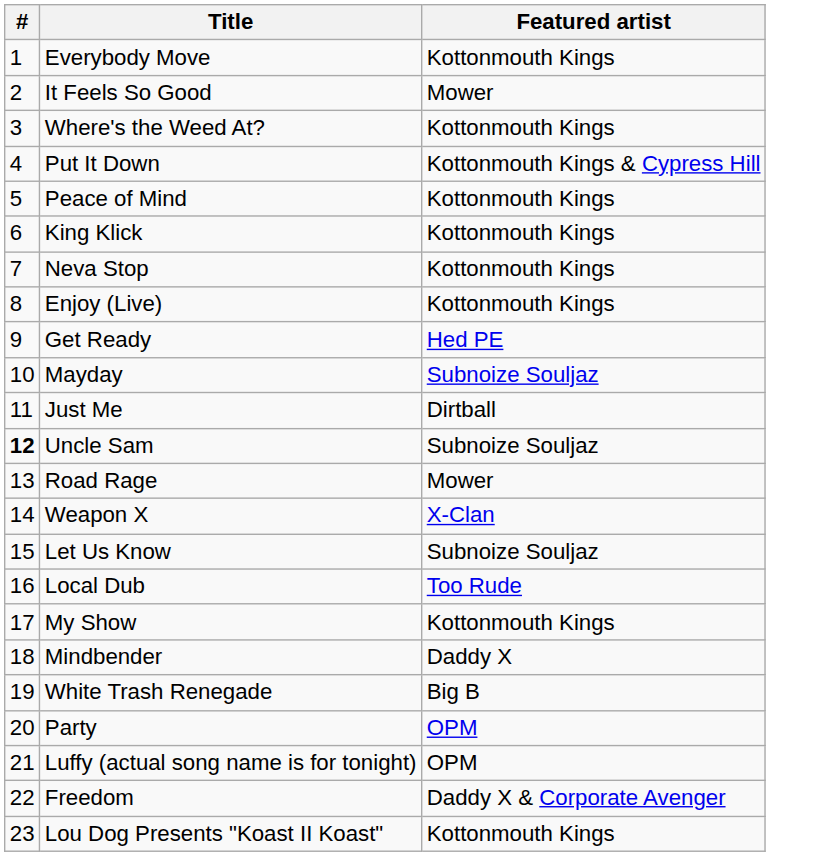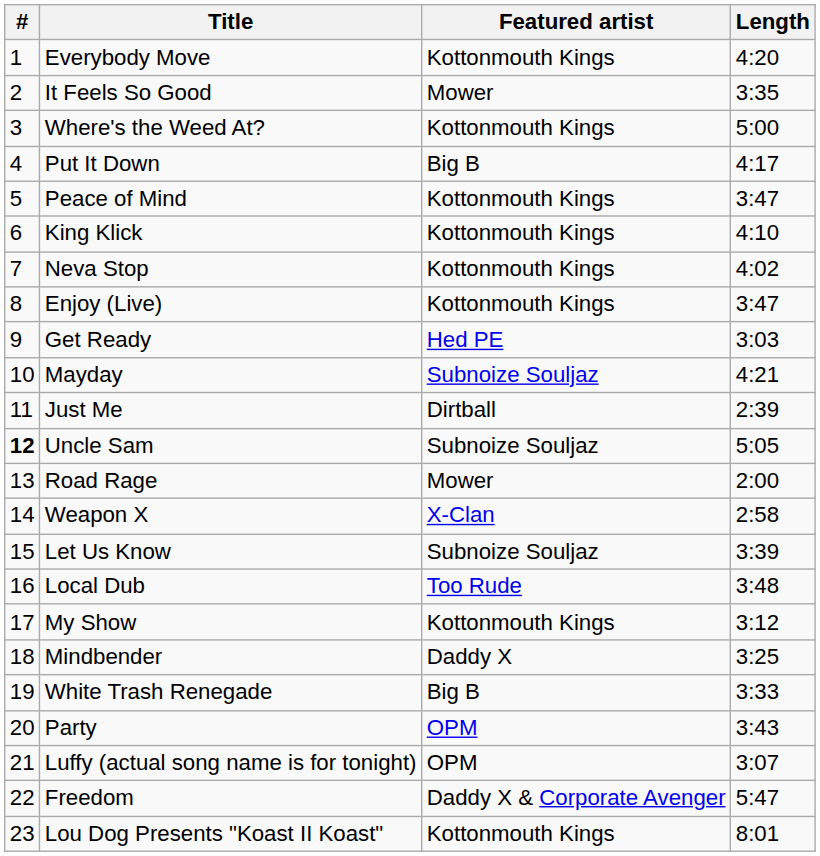 <table class="wikitable">
 <tr>
 <th>#</th>
 <th>Title</th>
 <th>Featured artist</th>
+<th>Length</th>
 </tr>
 <tr>
 <td>1</td>
 <td>Everybody Move</td>
 <td>Kottonmouth Kings</td>
+<td>4:20</td>
 </tr>
 <tr>
 <td>2</td>
 <td>It Feels So Good</td>
 <td>Mower</td>
+<td>3:35</td>
 </tr>
 <tr>
 <td>3</td>
 <td>Where's the Weed At?</td>
 <td>Kottonmouth Kings</td>
+<td>5:00</td>
 </tr>
 <tr>
 <td>4</td>
 <td>Put It Down</td>
-<td>Kottonmouth Kings & <a href='#'>Cypress Hill</a></td>
+<td>Big B</td>
+<td>4:17</td>
 </tr>
 <tr>
 <td>5</td>
 <td>Peace of Mind</td>
 <td>Kottonmouth Kings</td>
+<td>3:47</td>
 </tr>
 <tr>
 <td>6</td>
 <td>King Klick</td>
 <td>Kottonmouth Kings</td>
+<td>4:10</td>
 </tr>
 <tr>
 <td>7</td>
 <td>Neva Stop</td>
 <td>Kottonmouth Kings</td>
+<td>4:02</td>
 </tr>
 <tr>
 <td>8</td>
 <td>Enjoy (Live)</td>
 <td>Kottonmouth Kings</td>
+<td>3:47</td>
 </tr>
 <tr>
 <td>9</td>
 <td>Get Ready</td>
 <td><a href='#'>Hed PE</a></td>
+<td>3:03</td>
 </tr>
 <tr>
 <td>10</td>
 <td>Mayday</td>
 <td><a href='#'>Subnoize Souljaz</a></td>
+<td>4:21</td>
 </tr>
 <tr>
 <td>11</td>
 <td>Just Me</td>
 <td>Dirtball</td>
+<td>2:39</td>
 </tr>
 <tr>
 <td><strong>12</strong></td>
 <td>Uncle Sam</td>
 <td>Subnoize Souljaz</td>
+<td>5:05</td>
 </tr>
 <tr>
 <td>13</td>
 <td>Road Rage</td>
 <td>Mower</td>
+<td>2:00</td>
 </tr>
 <tr>
 <td>14</td>
 <td>Weapon X</td>
 <td><a href='#'>X-Clan</a></td>
+<td>2:58</td>
 </tr>
 <tr>
 <td>15</td>
 <td>Let Us Know</td>
 <td>Subnoize Souljaz</td>
+<td>3:39</td>
 </tr>
 <tr>
 <td>16</td>
 <td>Local Dub</td>
 <td><a href='#'>Too Rude</a></td>
+<td>3:48</td>
 </tr>
 <tr>
 <td>17</td>
 <td>My Show</td>
 <td>Kottonmouth Kings</td>
+<td>3:12</td>
 </tr>
 <tr>
 <td>18</td>
 <td>Mindbender</td>
 <td>Daddy X</td>
+<td>3:25</td>
 </tr>
 <tr>
 <td>19</td>
 <td>White Trash Renegade</td>
 <td>Big B</td>
+<td>3:33</td>
 </tr>
 <tr>
 <td>20</td>
 <td>Party</td>
 <td><a href='#'>OPM</a></td>
+<td>3:43</td>
 </tr>
 <tr>
 <td>21</td>
 <td>Luffy (actual song name is for tonight)</td>
 <td>OPM</td>
+<td>3:07</td>
 </tr>
 <tr>
 <td>22</td>
 <td>Freedom</td>
 <td>Daddy X & <a href='#'>Corporate Avenger</a></td>
+<td>5:47</td>
 </tr>
 <tr>
 <td>23</td>
 <td>Lou Dog Presents "Koast II Koast"</td>
 <td>Kottonmouth Kings</td>
+<td>8:01</td>
 </tr>
 </table>
